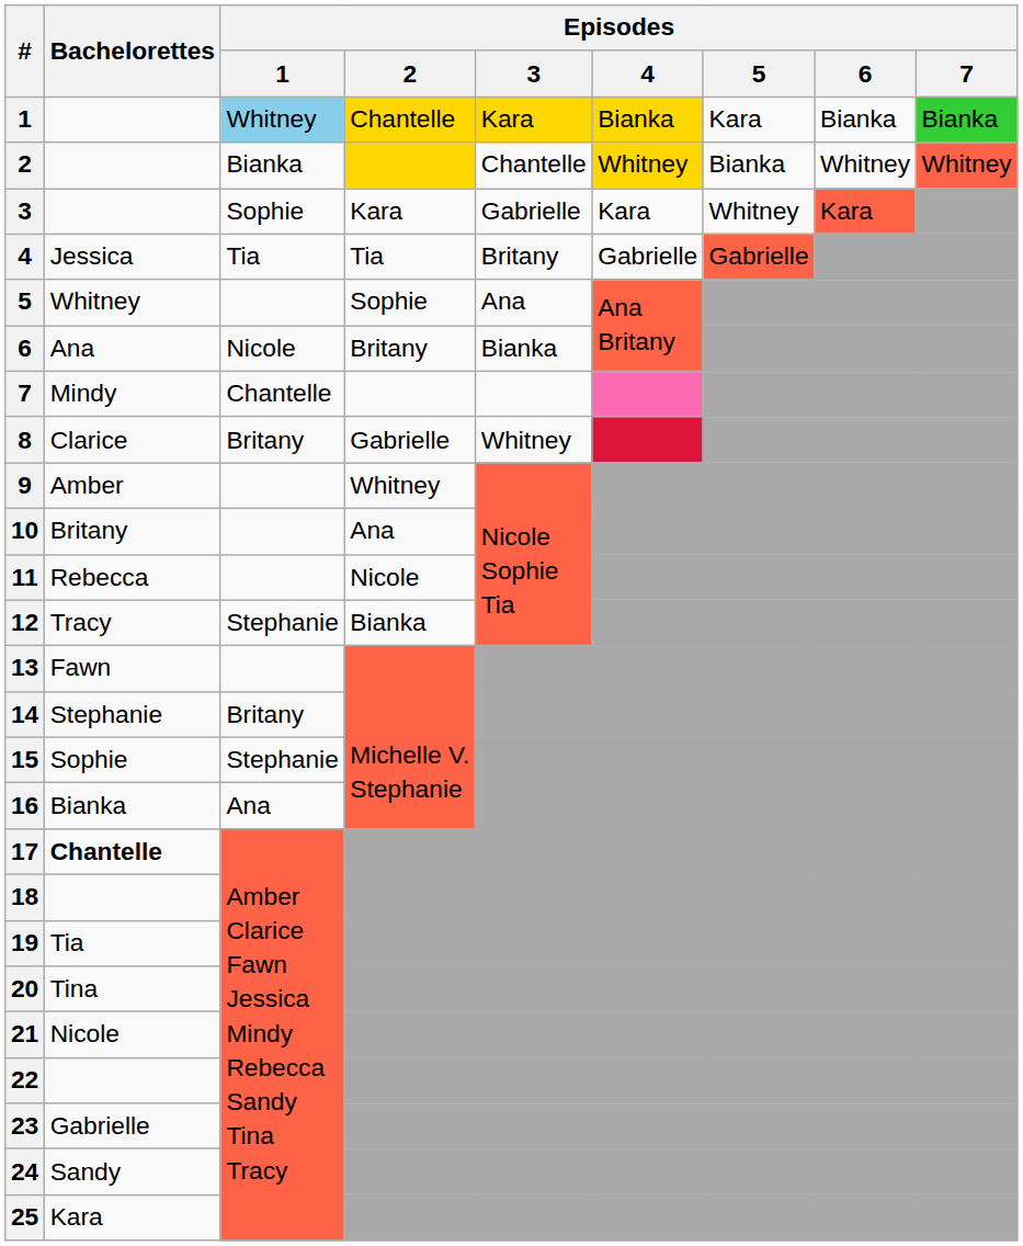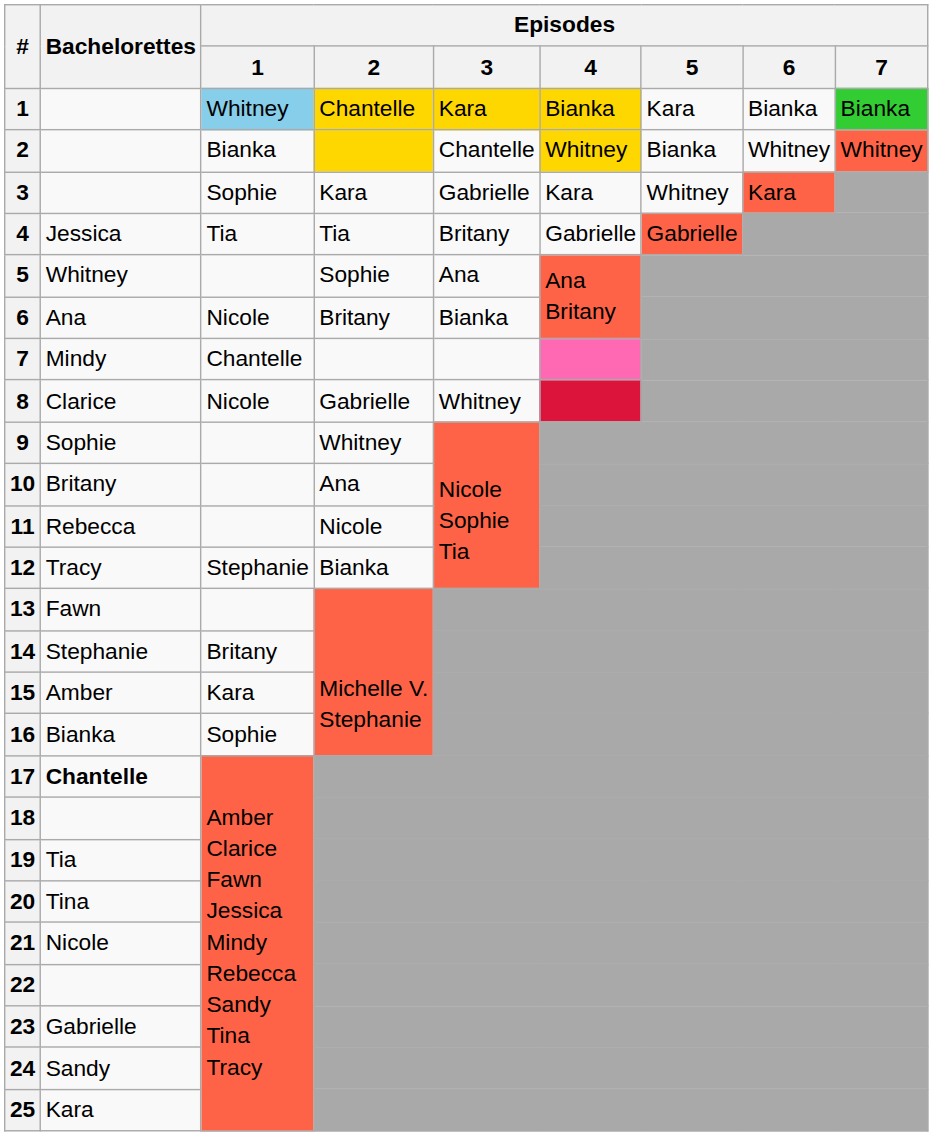 <table class="wikitable" style="line-height:22px" style="text-align:center">
 <tr>
 <th rowspan=2>#</th>
 <th rowspan=2>Bachelorettes</th>
 <th colspan=8>Episodes</th>
 </tr>
 <tr>
 <th>1</th>
 <th>2</th>
 <th>3</th>
 <th>4</th>
 <th>5</th>
 <th>6</th>
 <th>7</th>
 </tr>
 <tr>
 <th>1</th>
 <td></td>
 <td bgcolor="skyblue">Whitney</td>
 <td bgcolor="gold">Chantelle</td>
 <td bgcolor="gold">Kara</td>
 <td bgcolor="gold">Bianka</td>
 <td>Kara</td>
 <td>Bianka</td>
 <td bgcolor="limegreen">Bianka</td>
 </tr>
 <tr>
 <th>2</th>
 <td></td>
 <td>Bianka</td>
 <td bgcolor="gold"></td>
 <td>Chantelle</td>
 <td bgcolor="gold">Whitney</td>
 <td>Bianka</td>
 <td>Whitney</td>
 <td bgcolor="tomato">Whitney</td>
 </tr>
 <tr>
 <th>3</th>
 <td></td>
 <td>Sophie</td>
 <td>Kara</td>
 <td>Gabrielle</td>
 <td>Kara</td>
 <td>Whitney</td>
 <td bgcolor="tomato">Kara</td>
 <td bgcolor="A9A9A9" colspan=1></td>
 </tr>
 <tr>
 <th>4</th>
 <td>Jessica</td>
 <td>Tia</td>
 <td>Tia</td>
 <td>Britany</td>
 <td>Gabrielle</td>
 <td bgcolor="tomato">Gabrielle</td>
 <td bgcolor="A9A9A9" colspan=2></td>
 </tr>
 <tr>
 <th>5</th>
 <td>Whitney</td>
 <td></td>
 <td>Sophie</td>
 <td>Ana</td>
 <td rowspan="2" bgcolor="tomato">Ana<br>Britany</td>
 <td bgcolor="A9A9A9" colspan=3></td>
 </tr>
 <tr>
 <th>6</th>
 <td>Ana</td>
 <td>Nicole</td>
 <td>Britany</td>
 <td>Bianka</td>
 <td bgcolor="A9A9A9" colspan=3></td>
 </tr>
 <tr>
 <th>7</th>
 <td>Mindy</td>
 <td>Chantelle</td>
 <td></td>
 <td></td>
 <td bgcolor="hotpink"></td>
 <td bgcolor="A9A9A9" colspan=3></td>
 </tr>
 <tr>
 <th>8</th>
 <td>Clarice</td>
-<td>Britany</td>
+<td>Nicole</td>
 <td>Gabrielle</td>
 <td>Whitney</td>
 <td bgcolor="crimson"></td>
 <td bgcolor="A9A9A9" colspan=3></td>
 </tr>
 <tr>
 <th>9</th>
-<td>Amber</td>
+<td>Sophie</td>
 <td></td>
 <td>Whitney</td>
 <td rowspan="4" bgcolor="tomato"><br>Nicole<br>Sophie<br>Tia</td>
 <td bgcolor="A9A9A9" colspan=4></td>
 </tr>
 <tr>
 <th>10</th>
 <td>Britany</td>
 <td></td>
 <td>Ana</td>
 <td bgcolor="A9A9A9" colspan=4></td>
 </tr>
 <tr>
 <th>11</th>
 <td>Rebecca</td>
 <td></td>
 <td>Nicole</td>
 <td bgcolor="A9A9A9" colspan=4></td>
 </tr>
 <tr>
 <th>12</th>
 <td>Tracy</td>
 <td>Stephanie</td>
 <td>Bianka</td>
 <td bgcolor="A9A9A9" colspan=4></td>
 </tr>
 <tr>
 <th>13</th>
 <td>Fawn</td>
 <td></td>
 <td rowspan="4" bgcolor="tomato"><br><br>Michelle V.<br>Stephanie</td>
 <td bgcolor="A9A9A9" colspan=5></td>
 </tr>
 <tr>
 <th>14</th>
 <td>Stephanie</td>
 <td>Britany</td>
 <td bgcolor="A9A9A9" colspan=5></td>
 </tr>
 <tr>
 <th>15</th>
-<td>Sophie</td>
-<td>Stephanie</td>
+<td>Amber</td>
+<td>Kara</td>
 <td bgcolor="A9A9A9" colspan=5></td>
 </tr>
 <tr>
 <th>16</th>
 <td>Bianka</td>
-<td>Ana</td>
+<td>Sophie</td>
 <td bgcolor="A9A9A9" colspan=5></td>
 </tr>
 <tr>
 <th>17</th>
 <td><strong>Chantelle</strong></td>
 <td rowspan="9" bgcolor="tomato">Amber<br>Clarice<br>Fawn<br>Jessica<br>Mindy<br>Rebecca<br>Sandy<br>Tina<br>Tracy</td>
 <td bgcolor="A9A9A9" colspan=6></td>
 </tr>
 <tr>
 <th>18</th>
 <td></td>
 <td bgcolor="A9A9A9" colspan=6></td>
 </tr>
 <tr>
 <th>19</th>
 <td>Tia</td>
 <td bgcolor="A9A9A9" colspan=6></td>
 </tr>
 <tr>
 <th>20</th>
 <td>Tina</td>
 <td bgcolor="A9A9A9" colspan=6></td>
 </tr>
 <tr>
 <th>21</th>
 <td>Nicole</td>
 <td bgcolor="A9A9A9" colspan=6></td>
 </tr>
 <tr>
 <th>22</th>
 <td></td>
 <td bgcolor="A9A9A9" colspan=6></td>
 </tr>
 <tr>
 <th>23</th>
 <td>Gabrielle</td>
 <td bgcolor="A9A9A9" colspan=6></td>
 </tr>
 <tr>
 <th>24</th>
 <td>Sandy</td>
 <td bgcolor="A9A9A9" colspan=6></td>
 </tr>
 <tr>
 <th>25</th>
 <td>Kara</td>
 <td bgcolor="A9A9A9" colspan=6></td>
 </tr>
 </table>
